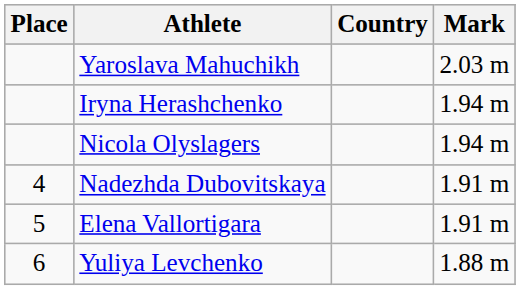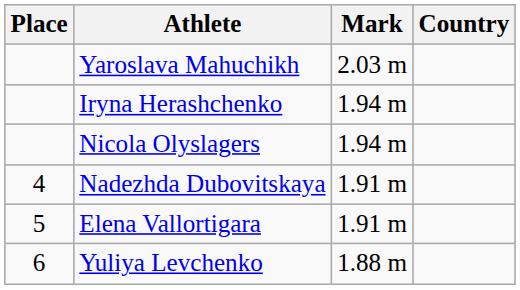 <table class="wikitable">
 <tr>
 <th>Place</th>
 <th>Athlete</th>
+<th>Mark</th>
 <th>Country</th>
-<th>Mark</th>
 </tr>
 <tr>
 <td align=center></td>
 <td><a href='#'>Yaroslava Mahuchikh</a></td>
+<td>2.03 m</td>
 <td></td>
-<td>2.03 m</td>
 </tr>
 <tr>
 <td align=center></td>
 <td><a href='#'>Iryna Herashchenko</a></td>
+<td>1.94 m</td>
 <td></td>
-<td>1.94 m</td>
 </tr>
 <tr>
 <td align=center></td>
 <td><a href='#'>Nicola Olyslagers</a></td>
+<td>1.94 m</td>
 <td></td>
-<td>1.94 m</td>
 </tr>
 <tr>
 <td align=center>4</td>
 <td><a href='#'>Nadezhda Dubovitskaya</a></td>
+<td>1.91 m</td>
 <td></td>
-<td>1.91 m</td>
 </tr>
 <tr>
 <td align=center>5</td>
 <td><a href='#'>Elena Vallortigara</a></td>
+<td>1.91 m</td>
 <td></td>
-<td>1.91 m</td>
 </tr>
 <tr>
 <td align=center>6</td>
 <td><a href='#'>Yuliya Levchenko</a></td>
+<td>1.88 m</td>
 <td></td>
-<td>1.88 m</td>
 </tr>
 </table>
